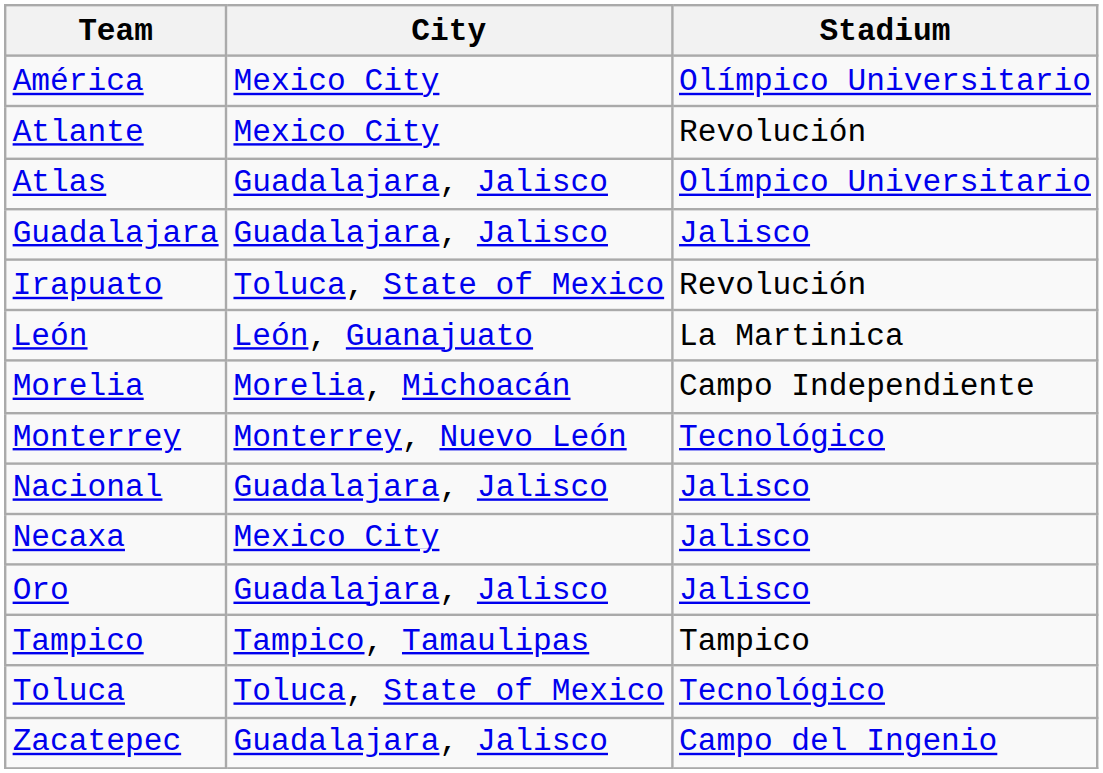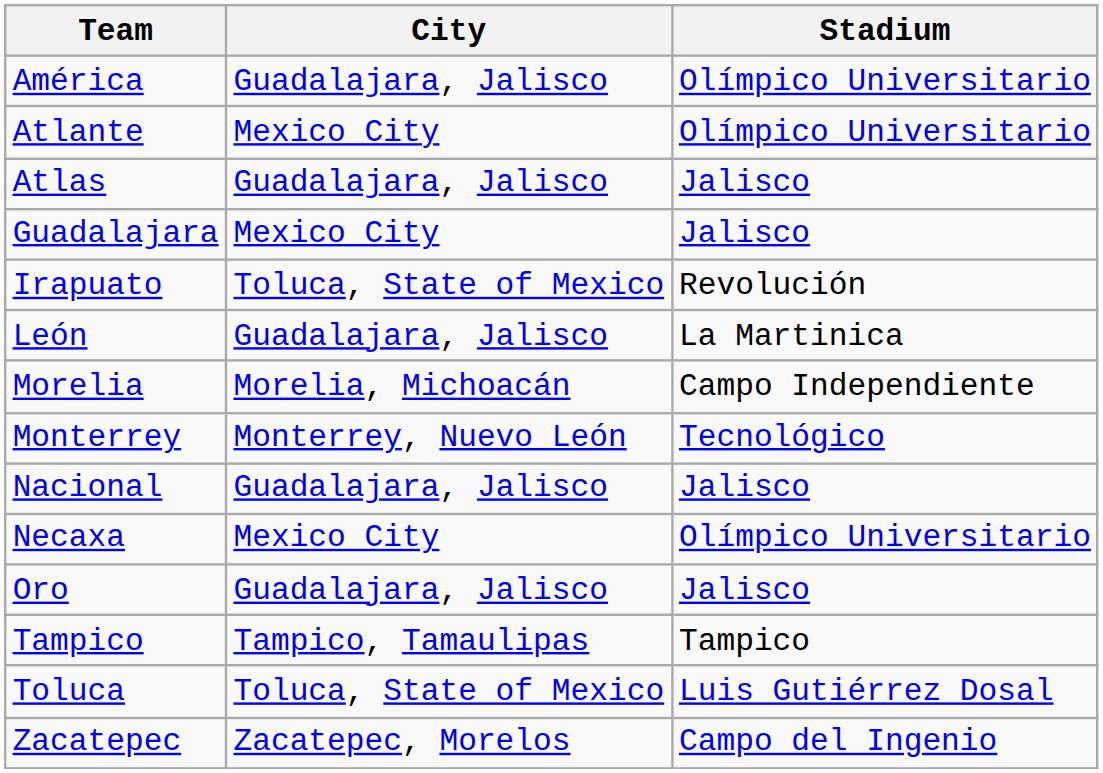 <table class="wikitable" class="toccolours sortable">
 <tr>
 <th>Team</th>
 <th>City</th>
 <th>Stadium</th>
 </tr>
 <tr>
 <td><a href='#'>América</a></td>
-<td><a href='#'>Mexico City</a></td>
+<td><a href='#'>Guadalajara</a>, <a href='#'>Jalisco</a></td>
 <td><a href='#'>Olímpico Universitario</a></td>
 </tr>
 <tr>
 <td><a href='#'>Atlante</a></td>
 <td><a href='#'>Mexico City</a></td>
-<td>Revolución</td>
+<td><a href='#'>Olímpico Universitario</a></td>
 </tr>
 <tr>
 <td><a href='#'>Atlas</a></td>
 <td><a href='#'>Guadalajara</a>, <a href='#'>Jalisco</a></td>
-<td><a href='#'>Olímpico Universitario</a></td>
+<td><a href='#'>Jalisco</a></td>
 </tr>
 <tr>
 <td><a href='#'>Guadalajara</a></td>
-<td><a href='#'>Guadalajara</a>, <a href='#'>Jalisco</a></td>
+<td><a href='#'>Mexico City</a></td>
 <td><a href='#'>Jalisco</a></td>
 </tr>
 <tr>
 <td><a href='#'>Irapuato</a></td>
 <td><a href='#'>Toluca</a>, <a href='#'>State of Mexico</a></td>
 <td>Revolución</td>
 </tr>
 <tr>
 <td><a href='#'>León</a></td>
-<td><a href='#'>León</a>, <a href='#'>Guanajuato</a></td>
+<td><a href='#'>Guadalajara</a>, <a href='#'>Jalisco</a></td>
 <td>La Martinica</td>
 </tr>
 <tr>
 <td><a href='#'>Morelia</a></td>
 <td><a href='#'>Morelia</a>, <a href='#'>Michoacán</a></td>
 <td>Campo Independiente</td>
 </tr>
 <tr>
 <td><a href='#'>Monterrey</a></td>
 <td><a href='#'>Monterrey</a>, <a href='#'>Nuevo León</a></td>
 <td><a href='#'>Tecnológico</a></td>
 </tr>
 <tr>
 <td><a href='#'>Nacional</a></td>
 <td><a href='#'>Guadalajara</a>, <a href='#'>Jalisco</a></td>
 <td><a href='#'>Jalisco</a></td>
 </tr>
 <tr>
 <td><a href='#'>Necaxa</a></td>
 <td><a href='#'>Mexico City</a></td>
-<td><a href='#'>Jalisco</a></td>
+<td><a href='#'>Olímpico Universitario</a></td>
 </tr>
 <tr>
 <td><a href='#'>Oro</a></td>
 <td><a href='#'>Guadalajara</a>, <a href='#'>Jalisco</a></td>
 <td><a href='#'>Jalisco</a></td>
 </tr>
 <tr>
 <td><a href='#'>Tampico</a></td>
 <td><a href='#'>Tampico</a>, <a href='#'>Tamaulipas</a></td>
 <td>Tampico</td>
 </tr>
 <tr>
 <td><a href='#'>Toluca</a></td>
 <td><a href='#'>Toluca</a>, <a href='#'>State of Mexico</a></td>
-<td><a href='#'>Tecnológico</a></td>
+<td><a href='#'>Luis Gutiérrez Dosal</a></td>
 </tr>
 <tr>
 <td><a href='#'>Zacatepec</a></td>
-<td><a href='#'>Guadalajara</a>, <a href='#'>Jalisco</a></td>
+<td><a href='#'>Zacatepec</a>, <a href='#'>Morelos</a></td>
 <td><a href='#'>Campo del Ingenio</a></td>
 </tr>
 </table>
